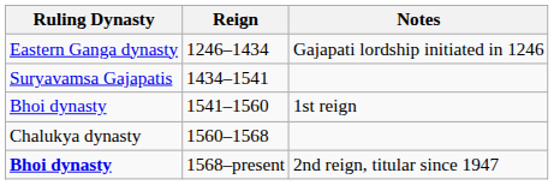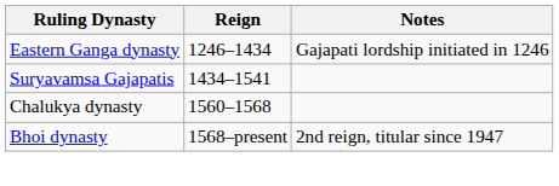 <table class="wikitable">
 <tr>
 <th>Ruling Dynasty</th>
 <th>Reign</th>
 <th>Notes</th>
 </tr>
 <tr>
 <td><a href='#'>Eastern Ganga dynasty</a></td>
 <td>1246–1434</td>
 <td>Gajapati lordship initiated in 1246</td>
 </tr>
 <tr>
 <td><a href='#'>Suryavamsa Gajapatis</a></td>
 <td>1434–1541</td>
 <td></td>
 </tr>
 <tr>
-<td><a href='#'>Bhoi dynasty</a></td>
-<td>1541–1560</td>
-<td>1st reign</td>
-</tr>
-<tr>
 <td>Chalukya dynasty</td>
 <td>1560–1568</td>
 <td></td>
 </tr>
 <tr>
-<td><strong><a href='#'>Bhoi dynasty</a></strong></td>
+<td><a href='#'>Bhoi dynasty</a></td>
 <td>1568–present</td>
 <td>2nd reign, titular since 1947</td>
 </tr>
 </table>
